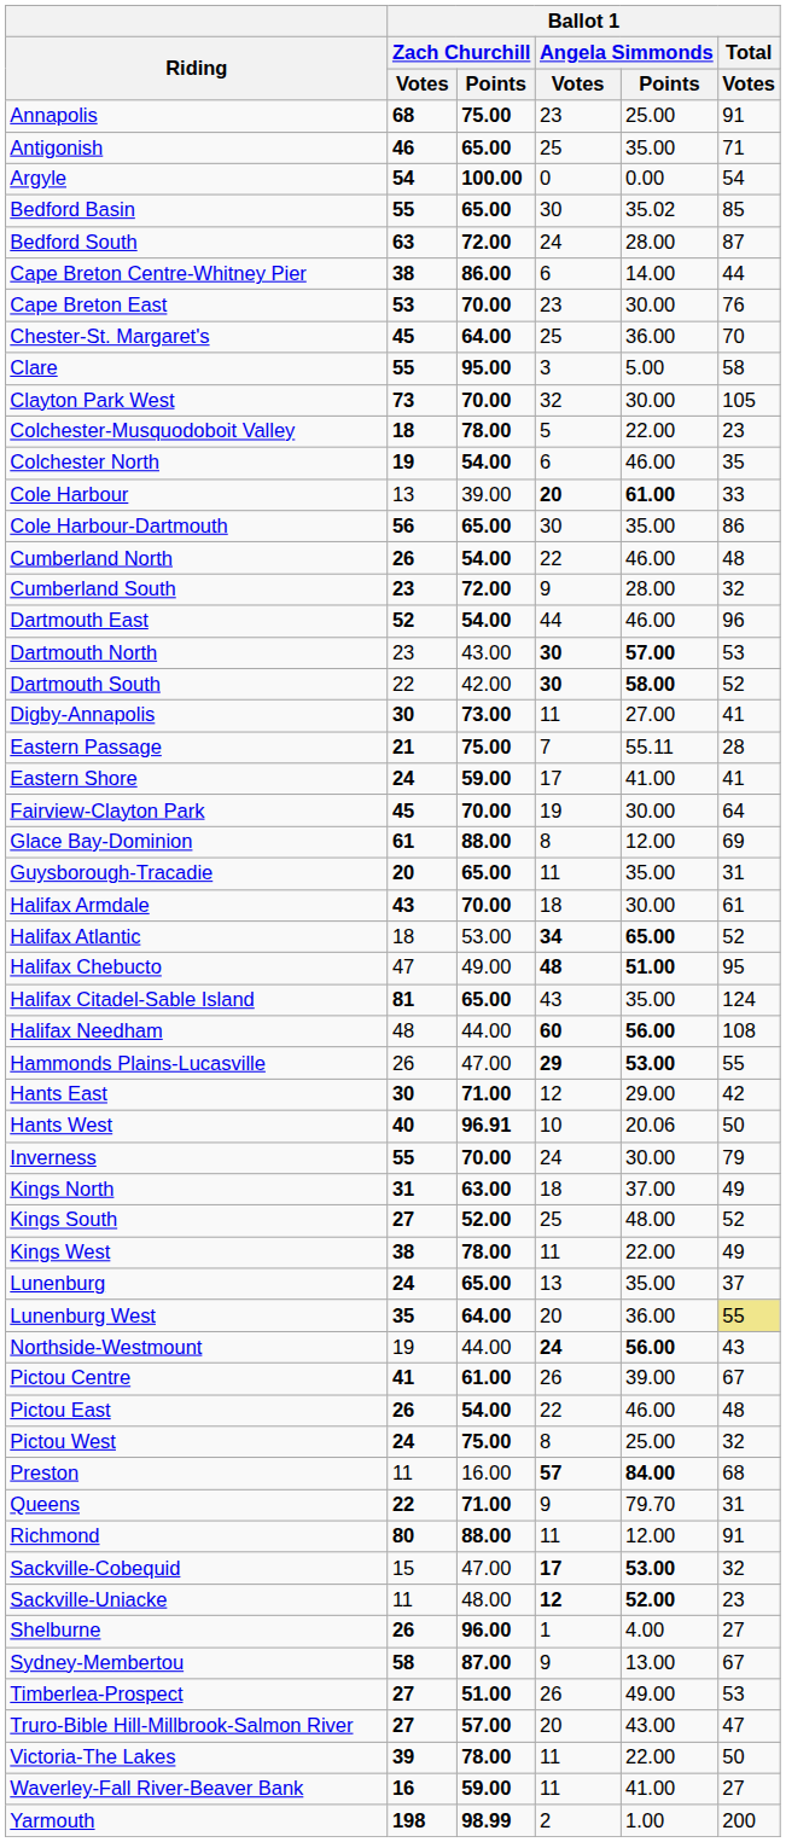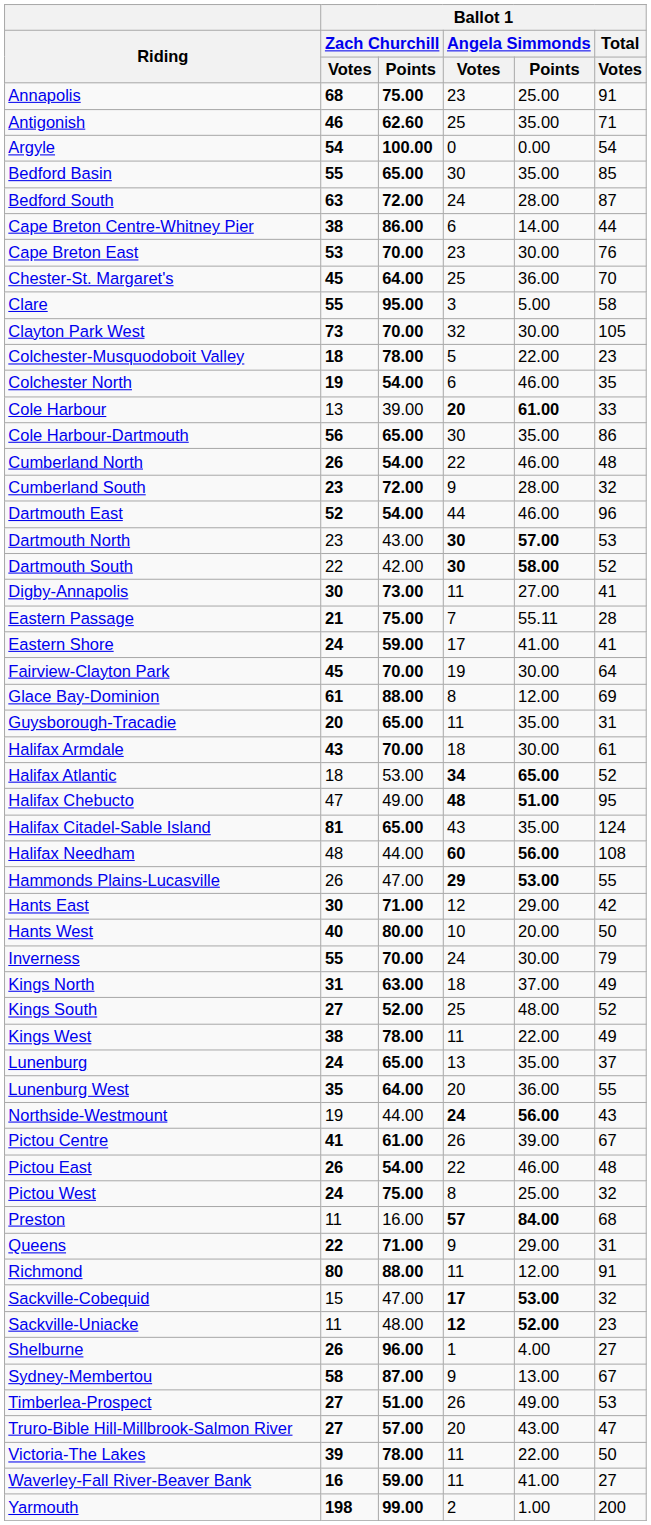 <table class="wikitable sortable">
 <tr>
 <th style="width:300px;"></th>
 <th colspan = "5">Ballot 1</th>
 </tr>
 <tr>
 <th style="text-align:center;" rowspan="2">Riding</th>
 <th style="text-align:center;" colspan="2"><a href='#'>Zach Churchill</a></th>
 <th style="text-align:center;" colspan="2"><a href='#'>Angela Simmonds</a></th>
 <th style="text-align:center;">Total</th>
 </tr>
 <tr>
 <th style="text-align:center; font-size: 100%" data-sort-type="number">Votes</th>
 <th style="text-align:center;" data-sort-type="number">Points</th>
 <th style="text-align:center; font-size: 100%" data-sort-type="number">Votes</th>
 <th style="text-align:center;" data-sort-type="number">Points</th>
 <th style="text-align:center; font-size: 100%" data-sort-type="number">Votes</th>
 </tr>
 <tr>
 <td><a href='#'>Annapolis</a></td>
 <td><strong>68</strong></td>
 <td><strong>75.00</strong></td>
 <td>23</td>
 <td>25.00</td>
 <td>91</td>
 </tr>
 <tr>
 <td><a href='#'>Antigonish</a></td>
 <td><strong>46</strong></td>
-<td><strong>65.00</strong></td>
+<td><strong>62.60</strong></td>
 <td>25</td>
 <td>35.00</td>
 <td>71</td>
 </tr>
 <tr>
 <td><a href='#'>Argyle</a></td>
 <td><strong>54</strong></td>
 <td><strong>100.00</strong></td>
 <td>0</td>
 <td>0.00</td>
 <td>54</td>
 </tr>
 <tr>
 <td><a href='#'>Bedford Basin</a></td>
 <td><strong>55</strong></td>
 <td><strong>65.00</strong></td>
 <td>30</td>
-<td>35.02</td>
+<td>35.00</td>
 <td>85</td>
 </tr>
 <tr>
 <td><a href='#'>Bedford South</a></td>
 <td><strong>63</strong></td>
 <td><strong>72.00</strong></td>
 <td>24</td>
 <td>28.00</td>
 <td>87</td>
 </tr>
 <tr>
 <td><a href='#'>Cape Breton Centre-Whitney Pier</a></td>
 <td><strong>38</strong></td>
 <td><strong>86.00</strong></td>
 <td>6</td>
 <td>14.00</td>
 <td>44</td>
 </tr>
 <tr>
 <td><a href='#'>Cape Breton East</a></td>
 <td><strong>53</strong></td>
 <td><strong>70.00</strong></td>
 <td>23</td>
 <td>30.00</td>
 <td>76</td>
 </tr>
 <tr>
 <td><a href='#'>Chester-St. Margaret's</a></td>
 <td><strong>45</strong></td>
 <td><strong>64.00</strong></td>
 <td>25</td>
 <td>36.00</td>
 <td>70</td>
 </tr>
 <tr>
 <td><a href='#'>Clare</a></td>
 <td><strong>55</strong></td>
 <td><strong>95.00</strong></td>
 <td>3</td>
 <td>5.00</td>
 <td>58</td>
 </tr>
 <tr>
 <td><a href='#'>Clayton Park West</a></td>
 <td><strong>73</strong></td>
 <td><strong>70.00</strong></td>
 <td>32</td>
 <td>30.00</td>
 <td>105</td>
 </tr>
 <tr>
 <td><a href='#'>Colchester-Musquodoboit Valley</a></td>
 <td><strong>18</strong></td>
 <td><strong>78.00</strong></td>
 <td>5</td>
 <td>22.00</td>
 <td>23</td>
 </tr>
 <tr>
 <td><a href='#'>Colchester North</a></td>
 <td><strong>19</strong></td>
 <td><strong>54.00</strong></td>
 <td>6</td>
 <td>46.00</td>
 <td>35</td>
 </tr>
 <tr>
 <td><a href='#'>Cole Harbour</a></td>
 <td>13</td>
 <td>39.00</td>
 <td><strong>20</strong></td>
 <td><strong>61.00</strong></td>
 <td>33</td>
 </tr>
 <tr>
 <td><a href='#'>Cole Harbour-Dartmouth</a></td>
 <td><strong>56</strong></td>
 <td><strong>65.00</strong></td>
 <td>30</td>
 <td>35.00</td>
 <td>86</td>
 </tr>
 <tr>
 <td><a href='#'>Cumberland North</a></td>
 <td><strong>26</strong></td>
 <td><strong>54.00</strong></td>
 <td>22</td>
 <td>46.00</td>
 <td>48</td>
 </tr>
 <tr>
 <td><a href='#'>Cumberland South</a></td>
 <td><strong>23</strong></td>
 <td><strong>72.00</strong></td>
 <td>9</td>
 <td>28.00</td>
 <td>32</td>
 </tr>
 <tr>
 <td><a href='#'>Dartmouth East</a></td>
 <td><strong>52</strong></td>
 <td><strong>54.00</strong></td>
 <td>44</td>
 <td>46.00</td>
 <td>96</td>
 </tr>
 <tr>
 <td><a href='#'>Dartmouth North</a></td>
 <td>23</td>
 <td>43.00</td>
 <td><strong>30</strong></td>
 <td><strong>57.00</strong></td>
 <td>53</td>
 </tr>
 <tr>
 <td><a href='#'>Dartmouth South</a></td>
 <td>22</td>
 <td>42.00</td>
 <td><strong>30</strong></td>
 <td><strong>58.00</strong></td>
 <td>52</td>
 </tr>
 <tr>
 <td><a href='#'>Digby-Annapolis</a></td>
 <td><strong>30</strong></td>
 <td><strong>73.00</strong></td>
 <td>11</td>
 <td>27.00</td>
 <td>41</td>
 </tr>
 <tr>
 <td><a href='#'>Eastern Passage</a></td>
 <td><strong>21</strong></td>
 <td><strong>75.00</strong></td>
 <td>7</td>
 <td>55.11</td>
 <td>28</td>
 </tr>
 <tr>
 <td><a href='#'>Eastern Shore</a></td>
 <td><strong>24</strong></td>
 <td><strong>59.00</strong></td>
 <td>17</td>
 <td>41.00</td>
 <td>41</td>
 </tr>
 <tr>
 <td><a href='#'>Fairview-Clayton Park</a></td>
 <td><strong>45</strong></td>
 <td><strong>70.00</strong></td>
 <td>19</td>
 <td>30.00</td>
 <td>64</td>
 </tr>
 <tr>
 <td><a href='#'>Glace Bay-Dominion</a></td>
 <td><strong>61</strong></td>
 <td><strong>88.00</strong></td>
 <td>8</td>
 <td>12.00</td>
 <td>69</td>
 </tr>
 <tr>
 <td><a href='#'>Guysborough-Tracadie</a></td>
 <td><strong>20</strong></td>
 <td><strong>65.00</strong></td>
 <td>11</td>
 <td>35.00</td>
 <td>31</td>
 </tr>
 <tr>
 <td><a href='#'>Halifax Armdale</a></td>
 <td><strong>43</strong></td>
 <td><strong>70.00</strong></td>
 <td>18</td>
 <td>30.00</td>
 <td>61</td>
 </tr>
 <tr>
 <td><a href='#'>Halifax Atlantic</a></td>
 <td>18</td>
 <td>53.00</td>
 <td><strong>34</strong></td>
 <td><strong>65.00</strong></td>
 <td>52</td>
 </tr>
 <tr>
 <td><a href='#'>Halifax Chebucto</a></td>
 <td>47</td>
 <td>49.00</td>
 <td><strong>48</strong></td>
 <td><strong>51.00</strong></td>
 <td>95</td>
 </tr>
 <tr>
 <td><a href='#'>Halifax Citadel-Sable Island</a></td>
 <td><strong>81</strong></td>
 <td><strong>65.00</strong></td>
 <td>43</td>
 <td>35.00</td>
 <td>124</td>
 </tr>
 <tr>
 <td><a href='#'>Halifax Needham</a></td>
 <td>48</td>
 <td>44.00</td>
 <td><strong>60</strong></td>
 <td><strong>56.00</strong></td>
 <td>108</td>
 </tr>
 <tr>
 <td><a href='#'>Hammonds Plains-Lucasville</a></td>
 <td>26</td>
 <td>47.00</td>
 <td><strong>29</strong></td>
 <td><strong>53.00</strong></td>
 <td>55</td>
 </tr>
 <tr>
 <td><a href='#'>Hants East</a></td>
 <td><strong>30</strong></td>
 <td><strong>71.00</strong></td>
 <td>12</td>
 <td>29.00</td>
 <td>42</td>
 </tr>
 <tr>
 <td><a href='#'>Hants West</a></td>
 <td><strong>40</strong></td>
-<td><strong>96.91</strong></td>
+<td><strong>80.00</strong></td>
 <td>10</td>
-<td>20.06</td>
+<td>20.00</td>
 <td>50</td>
 </tr>
 <tr>
 <td><a href='#'>Inverness</a></td>
 <td><strong>55</strong></td>
 <td><strong>70.00</strong></td>
 <td>24</td>
 <td>30.00</td>
 <td>79</td>
 </tr>
 <tr>
 <td><a href='#'>Kings North</a></td>
 <td><strong>31</strong></td>
 <td><strong>63.00</strong></td>
 <td>18</td>
 <td>37.00</td>
 <td>49</td>
 </tr>
 <tr>
 <td><a href='#'>Kings South</a></td>
 <td><strong>27</strong></td>
 <td><strong>52.00</strong></td>
 <td>25</td>
 <td>48.00</td>
 <td>52</td>
 </tr>
 <tr>
 <td><a href='#'>Kings West</a></td>
 <td><strong>38</strong></td>
 <td><strong>78.00</strong></td>
 <td>11</td>
 <td>22.00</td>
 <td>49</td>
 </tr>
 <tr>
 <td><a href='#'>Lunenburg</a></td>
 <td><strong>24</strong></td>
 <td><strong>65.00</strong></td>
 <td>13</td>
 <td>35.00</td>
 <td>37</td>
 </tr>
 <tr>
 <td><a href='#'>Lunenburg West</a></td>
 <td><strong>35</strong></td>
 <td><strong>64.00</strong></td>
 <td>20</td>
 <td>36.00</td>
-<td style="background: khaki;">55</td>
+<td>55</td>
 </tr>
 <tr>
 <td><a href='#'>Northside-Westmount</a></td>
 <td>19</td>
 <td>44.00</td>
 <td><strong>24</strong></td>
 <td><strong>56.00</strong></td>
 <td>43</td>
 </tr>
 <tr>
 <td><a href='#'>Pictou Centre</a></td>
 <td><strong>41</strong></td>
 <td><strong>61.00</strong></td>
 <td>26</td>
 <td>39.00</td>
 <td>67</td>
 </tr>
 <tr>
 <td><a href='#'>Pictou East</a></td>
 <td><strong>26</strong></td>
 <td><strong>54.00</strong></td>
 <td>22</td>
 <td>46.00</td>
 <td>48</td>
 </tr>
 <tr>
 <td><a href='#'>Pictou West</a></td>
 <td><strong>24</strong></td>
 <td><strong>75.00</strong></td>
 <td>8</td>
 <td>25.00</td>
 <td>32</td>
 </tr>
 <tr>
 <td><a href='#'>Preston</a></td>
 <td>11</td>
 <td>16.00</td>
 <td><strong>57</strong></td>
 <td><strong>84.00</strong></td>
 <td>68</td>
 </tr>
 <tr>
 <td><a href='#'>Queens</a></td>
 <td><strong>22</strong></td>
 <td><strong>71.00</strong></td>
 <td>9</td>
-<td>79.70</td>
+<td>29.00</td>
 <td>31</td>
 </tr>
 <tr>
 <td><a href='#'>Richmond</a></td>
 <td><strong>80</strong></td>
 <td><strong>88.00</strong></td>
 <td>11</td>
 <td>12.00</td>
 <td>91</td>
 </tr>
 <tr>
 <td><a href='#'>Sackville-Cobequid</a></td>
 <td>15</td>
 <td>47.00</td>
 <td><strong>17</strong></td>
 <td><strong>53.00</strong></td>
 <td>32</td>
 </tr>
 <tr>
 <td><a href='#'>Sackville-Uniacke</a></td>
 <td>11</td>
 <td>48.00</td>
 <td><strong>12</strong></td>
 <td><strong>52.00</strong></td>
 <td>23</td>
 </tr>
 <tr>
 <td><a href='#'>Shelburne</a></td>
 <td><strong>26</strong></td>
 <td><strong>96.00</strong></td>
 <td>1</td>
 <td>4.00</td>
 <td>27</td>
 </tr>
 <tr>
 <td><a href='#'>Sydney-Membertou</a></td>
 <td><strong>58</strong></td>
 <td><strong>87.00</strong></td>
 <td>9</td>
 <td>13.00</td>
 <td>67</td>
 </tr>
 <tr>
 <td><a href='#'>Timberlea-Prospect</a></td>
 <td><strong>27</strong></td>
 <td><strong>51.00</strong></td>
 <td>26</td>
 <td>49.00</td>
 <td>53</td>
 </tr>
 <tr>
 <td><a href='#'>Truro-Bible Hill-Millbrook-Salmon River</a></td>
 <td><strong>27</strong></td>
 <td><strong>57.00</strong></td>
 <td>20</td>
 <td>43.00</td>
 <td>47</td>
 </tr>
 <tr>
 <td><a href='#'>Victoria-The Lakes</a></td>
 <td><strong>39</strong></td>
 <td><strong>78.00</strong></td>
 <td>11</td>
 <td>22.00</td>
 <td>50</td>
 </tr>
 <tr>
 <td><a href='#'>Waverley-Fall River-Beaver Bank</a></td>
 <td><strong>16</strong></td>
 <td><strong>59.00</strong></td>
 <td>11</td>
 <td>41.00</td>
 <td>27</td>
 </tr>
 <tr>
 <td><a href='#'>Yarmouth</a></td>
 <td><strong>198</strong></td>
-<td><strong>98.99</strong></td>
+<td><strong>99.00</strong></td>
 <td>2</td>
 <td>1.00</td>
 <td>200</td>
 </tr>
 </table>
